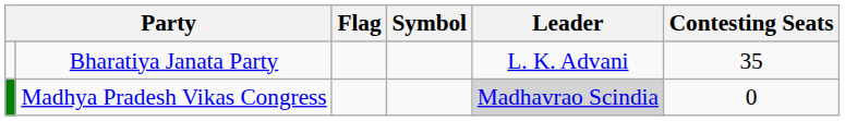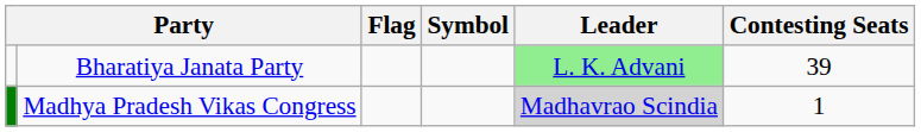 <table class="wikitable" style="text-align:center">
 <tr>
 <th colspan="2">Party</th>
 <th>Flag</th>
 <th>Symbol</th>
 <th>Leader</th>
 <th>Contesting Seats</th>
 </tr>
 <tr>
 <td></td>
 <td><a href='#'>Bharatiya Janata Party</a></td>
 <td></td>
 <td></td>
-<td><a href='#'>L. K. Advani</a></td>
-<td>35</td>
+<td style="background: lightgreen;"><a href='#'>L. K. Advani</a></td>
+<td>39</td>
 </tr>
 <tr>
 <td style="background-color: green;"></td>
 <td><a href='#'>Madhya Pradesh Vikas Congress</a></td>
 <td></td>
 <td></td>
 <td style="background: lightgrey;"><a href='#'>Madhavrao Scindia</a></td>
-<td>0</td>
+<td>1</td>
 </tr>
 </table>
